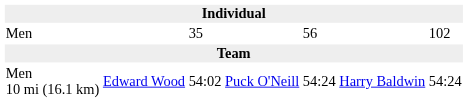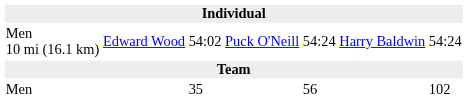 <table>
 <tr>
 <td colspan=7 bgcolor=#eeeeee style=text-align:center;><strong>Individual</strong></td>
+</tr>
+<tr>
+<td>Men<br>10 mi (16.1 km)</td>
+<td><a href='#'>Edward Wood</a><br></td>
+<td>54:02</td>
+<td><a href='#'>Puck O'Neill</a><br></td>
+<td>54:24</td>
+<td><a href='#'>Harry Baldwin</a><br></td>
+<td>54:24</td>
+</tr>
+<tr>
+<td colspan=7 bgcolor=#eeeeee style=text-align:center;><strong>Team</strong></td>
 </tr>
 <tr>
 <td>Men</td>
 <td></td>
 <td>35</td>
 <td></td>
 <td>56</td>
 <td></td>
 <td>102</td>
 </tr>
-<tr>
-<td colspan=7 bgcolor=#eeeeee style=text-align:center;><strong>Team</strong></td>
-</tr>
-<tr>
-<td>Men<br>10 mi (16.1 km)</td>
-<td><a href='#'>Edward Wood</a><br></td>
-<td>54:02</td>
-<td><a href='#'>Puck O'Neill</a><br></td>
-<td>54:24</td>
-<td><a href='#'>Harry Baldwin</a><br></td>
-<td>54:24</td>
-</tr>
 </table>
